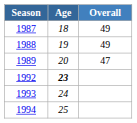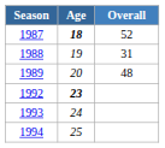 <table class="wikitable" style="font-size:95%; text-align:center; border:grey solid 1px; border-collapse:collapse; background:#ffffff;">
 <tr>
 <th style="background-color:#369; color:white; width:60px;"> Season </th>
 <th style="background-color:#369; color:white; width:40px;"> Age </th>
 <th style="background-color:#4180be; color:white; width:75px;">Overall</th>
 </tr>
 <tr>
 <td><a href='#'>1987</a></td>
-<td><em>18</em></td>
-<td>49</td>
+<td><strong><em>18</em></strong></td>
+<td>52</td>
 </tr>
 <tr>
 <td><a href='#'>1988</a></td>
 <td><em>19</em></td>
-<td>49</td>
+<td>31</td>
 </tr>
 <tr>
 <td><a href='#'>1989</a></td>
 <td><em>20</em></td>
-<td>47</td>
+<td>48</td>
 </tr>
 <tr>
 <td><a href='#'>1992</a></td>
 <td><strong><em>23</em></strong></td>
 <td></td>
 </tr>
 <tr>
 <td><a href='#'>1993</a></td>
 <td><em>24</em></td>
 <td></td>
 </tr>
 <tr>
 <td><a href='#'>1994</a></td>
 <td><em>25</em></td>
 <td></td>
 </tr>
 </table>
